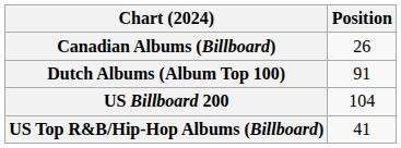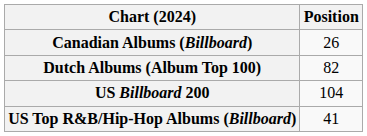 <table class="wikitable sortable plainrowheaders" style="text-align:center">
 <tr>
 <th scope="col">Chart (2024)</th>
 <th scope="col">Position</th>
 </tr>
 <tr>
 <th scope="row">Canadian Albums (<em>Billboard</em>)</th>
 <td>26</td>
 </tr>
 <tr>
 <th scope="row">Dutch Albums (Album Top 100)</th>
-<td>91</td>
+<td>82</td>
 </tr>
 <tr>
 <th scope="row">US <em>Billboard</em> 200</th>
 <td>104</td>
 </tr>
 <tr>
 <th scope="row">US Top R&B/Hip-Hop Albums (<em>Billboard</em>)</th>
 <td>41</td>
 </tr>
 </table>
